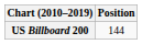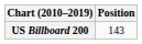 <table class="wikitable plainrowheaders" style="text-align:center">
 <tr>
 <th scope="col">Chart (2010–2019)</th>
 <th scope="col">Position</th>
 </tr>
 <tr>
 <th scope="row">US <em>Billboard</em> 200</th>
-<td>144</td>
+<td>143</td>
 </tr>
 </table>
